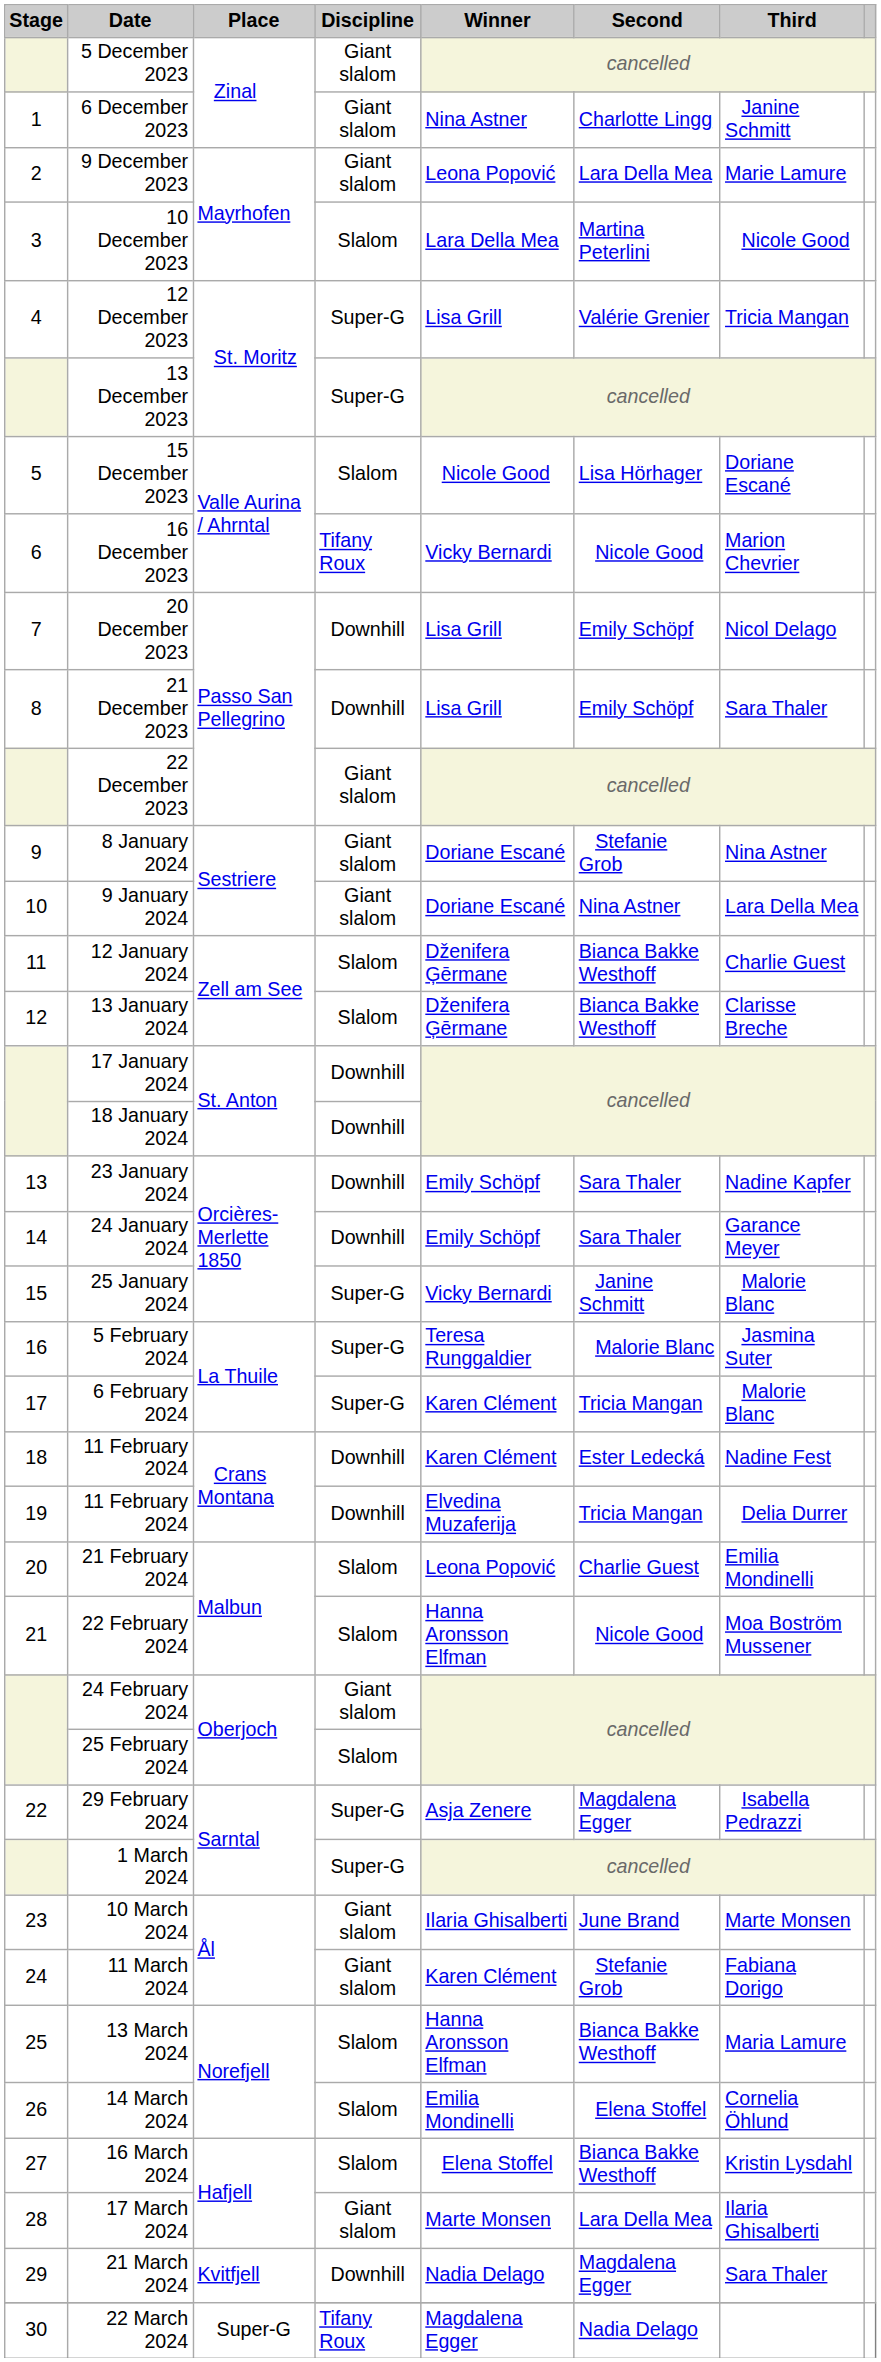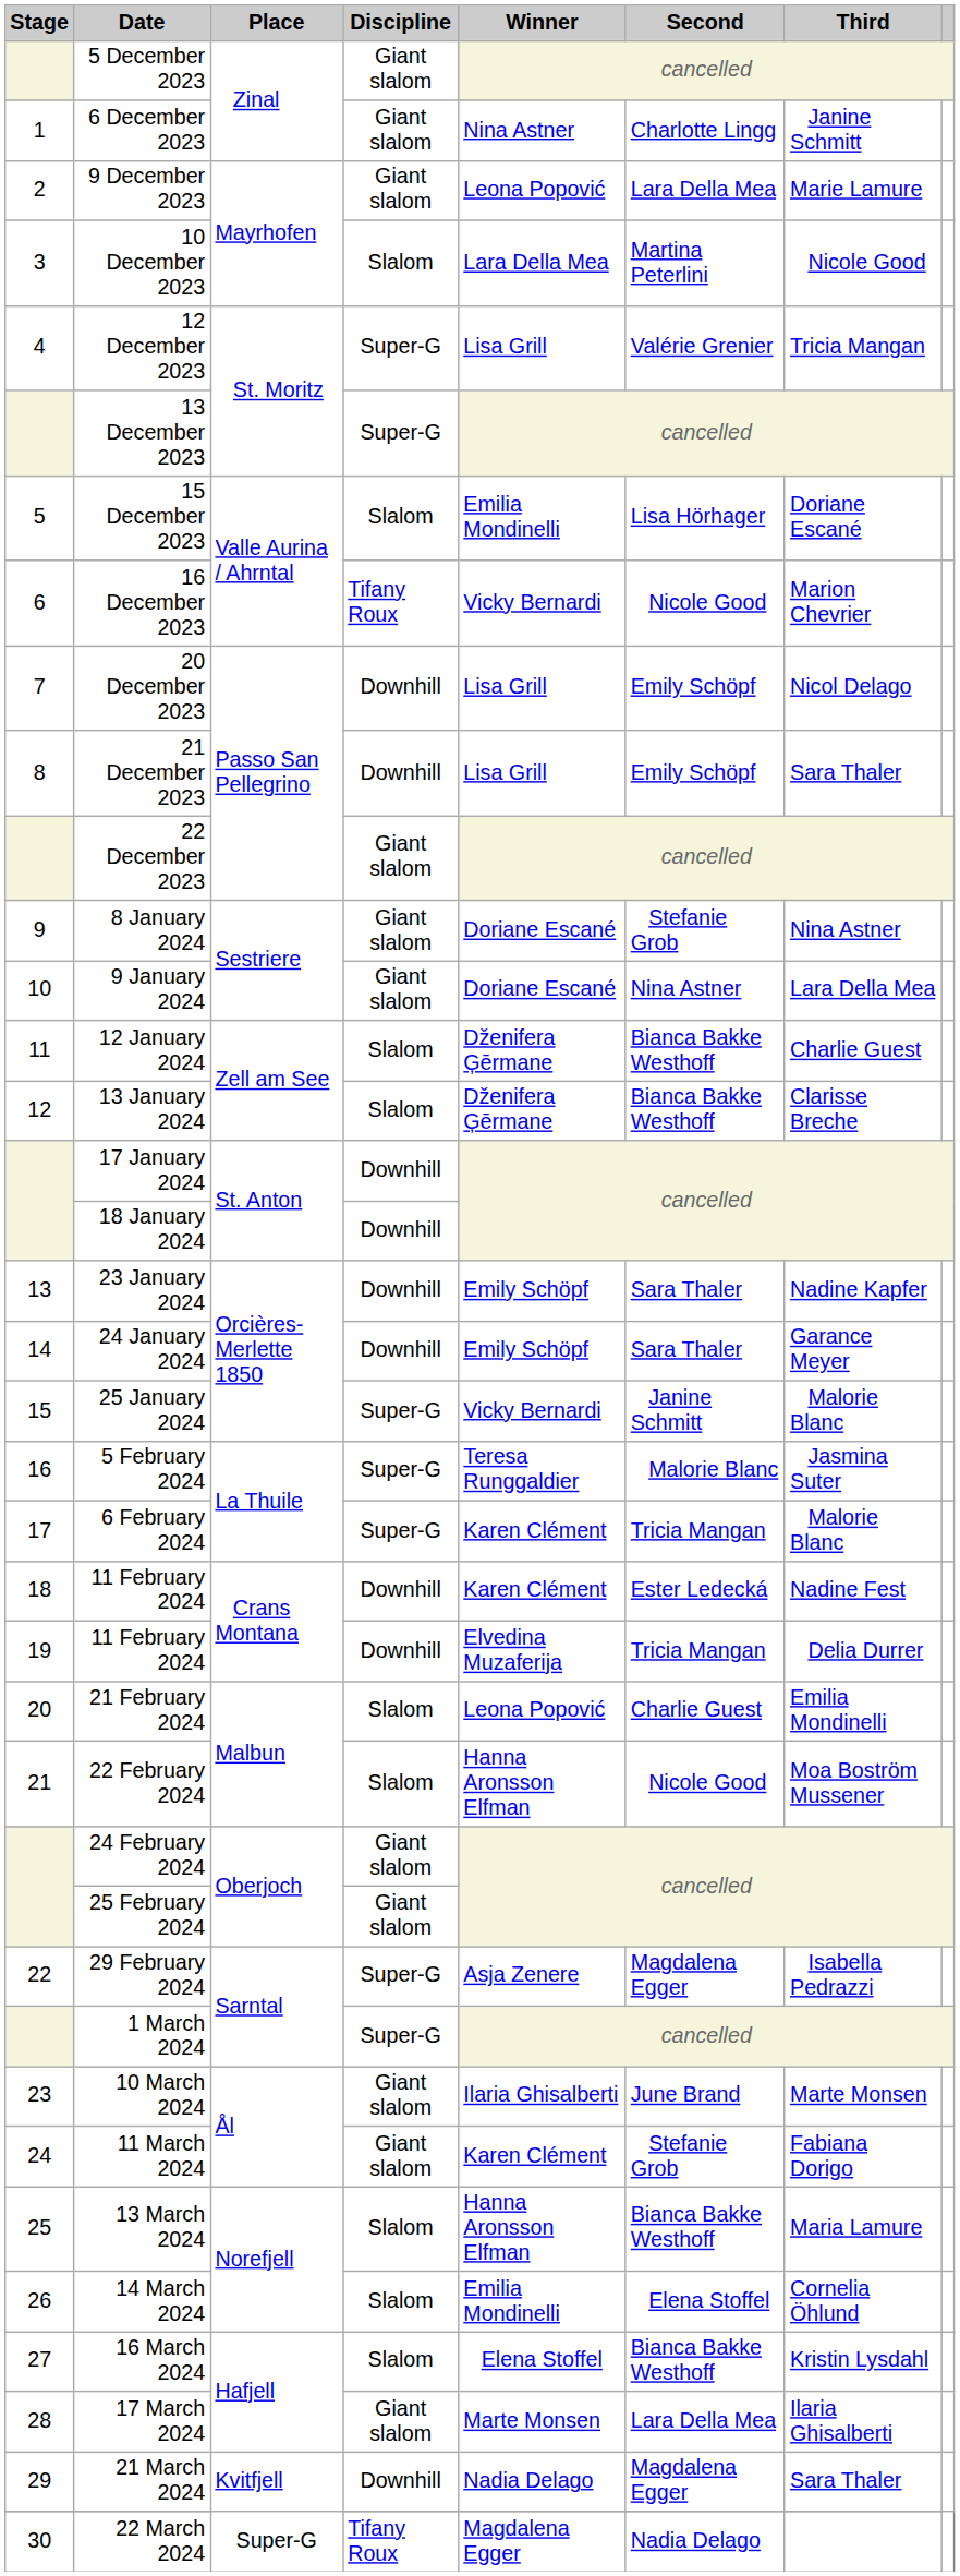 <table class="wikitable plainrowheaders" style="background:#fff; font-size:86%; line-height:16px; border:grey solid 1px; border-collapse:collapse;">
 <tr>
 <th scope="col" style="background:#ccc; width=30 px;">Stage</th>
 <th scope="col" style="background:#ccc; width:160px;">Date</th>
 <th scope="col" style="background:#ccc; width:140px;">Place</th>
 <th scope="col" style="background:#ccc; width:80px;">Discipline</th>
 <th scope="col" style="background:#ccc; width:220px;">Winner</th>
 <th scope="col" style="background:#ccc; width:220px;">Second</th>
 <th scope="col" style="background:#ccc; width:220px;">Third</th>
 <th scope="col" style="background:#ccc; width:10px;"></th>
 </tr>
 <tr>
 <td bgcolor="F5F5DC"></td>
 <td align=right>5 December 2023</td>
 <td rowspan=2>   <a href='#'>Zinal</a></td>
 <td align=center>Giant slalom</td>
 <td colspan=4 align=center bgcolor="F5F5DC" style=color:#696969><em>cancelled</em></td>
 </tr>
 <tr>
 <td align=center>1</td>
 <td align=right>6 December 2023</td>
 <td align=center>Giant slalom</td>
 <td> <a href='#'>Nina Astner</a></td>
 <td> <a href='#'>Charlotte Lingg</a></td>
 <td>   <a href='#'>Janine Schmitt</a></td>
 <td></td>
 </tr>
 <tr>
 <td align=center>2</td>
 <td align=right>9 December 2023</td>
 <td rowspan=2> <a href='#'>Mayrhofen</a></td>
 <td align=center>Giant slalom</td>
 <td> <a href='#'>Leona Popović</a></td>
 <td> <a href='#'>Lara Della Mea</a></td>
 <td> <a href='#'>Marie Lamure</a></td>
 <td></td>
 </tr>
 <tr>
 <td align=center>3</td>
 <td align=right>10 December 2023</td>
 <td align=center>Slalom</td>
 <td> <a href='#'>Lara Della Mea</a></td>
 <td> <a href='#'>Martina Peterlini</a></td>
 <td>   <a href='#'>Nicole Good</a></td>
 <td></td>
 </tr>
 <tr>
 <td align=center>4</td>
 <td align=right>12 December 2023</td>
 <td rowspan=2>   <a href='#'>St. Moritz</a></td>
 <td align=center>Super-G</td>
 <td> <a href='#'>Lisa Grill</a></td>
 <td> <a href='#'>Valérie Grenier</a></td>
 <td> <a href='#'>Tricia Mangan</a></td>
 <td></td>
 </tr>
 <tr>
 <td bgcolor="F5F5DC"></td>
 <td align=right>13 December 2023</td>
 <td align=center>Super-G</td>
 <td colspan=4 align=center bgcolor="F5F5DC" style=color:#696969><em>cancelled</em></td>
 </tr>
 <tr>
 <td align=center>5</td>
 <td align=right>15 December 2023</td>
 <td rowspan=2> <a href='#'>Valle Aurina / Ahrntal</a></td>
 <td align=center>Slalom</td>
-<td>   <a href='#'>Nicole Good</a></td>
+<td> <a href='#'>Emilia Mondinelli</a></td>
 <td> <a href='#'>Lisa Hörhager</a></td>
 <td> <a href='#'>Doriane Escané</a></td>
 <td></td>
 </tr>
 <tr>
 <td align=center>6</td>
 <td align=right>16 December 2023</td>
 <td> <a href='#'>Tifany Roux</a></td>
 <td> <a href='#'>Vicky Bernardi</a></td>
 <td>   <a href='#'>Nicole Good</a></td>
 <td> <a href='#'>Marion Chevrier</a></td>
 <td></td>
 </tr>
 <tr>
 <td align=center>7</td>
 <td align=right>20 December 2023</td>
 <td rowspan=3> <a href='#'>Passo San Pellegrino</a></td>
 <td align=center>Downhill</td>
 <td> <a href='#'>Lisa Grill</a></td>
 <td> <a href='#'>Emily Schöpf</a></td>
 <td> <a href='#'>Nicol Delago</a></td>
 <td></td>
 </tr>
 <tr>
 <td align=center>8</td>
 <td align=right>21 December 2023</td>
 <td align=center>Downhill</td>
 <td> <a href='#'>Lisa Grill</a></td>
 <td> <a href='#'>Emily Schöpf</a></td>
 <td> <a href='#'>Sara Thaler</a></td>
 <td></td>
 </tr>
 <tr>
 <td bgcolor="F5F5DC"></td>
 <td align=right>22 December 2023</td>
 <td align=center>Giant slalom</td>
 <td colspan=4 align=center bgcolor="F5F5DC" style=color:#696969><em>cancelled</em></td>
 </tr>
 <tr>
 <td align=center>9</td>
 <td align=right>8 January 2024</td>
 <td rowspan=2> <a href='#'>Sestriere</a></td>
 <td align=center>Giant slalom</td>
 <td> <a href='#'>Doriane Escané</a></td>
 <td>   <a href='#'>Stefanie Grob</a></td>
 <td> <a href='#'>Nina Astner</a></td>
 <td></td>
 </tr>
 <tr>
 <td align=center>10</td>
 <td align=right>9 January 2024</td>
 <td align=center>Giant slalom</td>
 <td> <a href='#'>Doriane Escané</a></td>
 <td> <a href='#'>Nina Astner</a></td>
 <td> <a href='#'>Lara Della Mea</a></td>
 <td></td>
 </tr>
 <tr>
 <td align=center>11</td>
 <td align=right>12 January 2024</td>
 <td rowspan=2> <a href='#'>Zell am See</a></td>
 <td align=center>Slalom</td>
 <td> <a href='#'>Dženifera Ģērmane</a></td>
 <td> <a href='#'>Bianca Bakke Westhoff</a></td>
 <td> <a href='#'>Charlie Guest</a></td>
 <td></td>
 </tr>
 <tr>
 <td align=center>12</td>
 <td align=right>13 January 2024</td>
 <td align=center>Slalom</td>
 <td> <a href='#'>Dženifera Ģērmane</a></td>
 <td> <a href='#'>Bianca Bakke Westhoff</a></td>
 <td> <a href='#'>Clarisse Breche</a></td>
 <td></td>
 </tr>
 <tr>
 <td rowspan=2 bgcolor="F5F5DC"></td>
 <td align=right>17 January 2024</td>
 <td rowspan=2> <a href='#'>St. Anton</a></td>
 <td align=center>Downhill</td>
 <td rowspan=2 colspan=4 align=center bgcolor="F5F5DC" style=color:#696969><em>cancelled</em></td>
 </tr>
 <tr>
 <td align=right>18 January 2024</td>
 <td align=center>Downhill</td>
 </tr>
 <tr>
 <td align=center>13</td>
 <td align=right>23 January 2024</td>
 <td rowspan=3> <a href='#'>Orcières-Merlette 1850</a></td>
 <td align=center>Downhill</td>
 <td> <a href='#'>Emily Schöpf</a></td>
 <td> <a href='#'>Sara Thaler</a></td>
 <td> <a href='#'>Nadine Kapfer</a></td>
 <td></td>
 </tr>
 <tr>
 <td align=center>14</td>
 <td align=right>24 January 2024</td>
 <td align=center>Downhill</td>
 <td> <a href='#'>Emily Schöpf</a></td>
 <td> <a href='#'>Sara Thaler</a></td>
 <td> <a href='#'>Garance Meyer</a></td>
 <td></td>
 </tr>
 <tr>
 <td align=center>15</td>
 <td align=right>25 January 2024</td>
 <td align=center>Super-G</td>
 <td> <a href='#'>Vicky Bernardi</a></td>
 <td>   <a href='#'>Janine Schmitt</a></td>
 <td>   <a href='#'>Malorie Blanc</a></td>
 <td></td>
 </tr>
 <tr>
 <td align=center>16</td>
 <td align=right>5 February 2024</td>
 <td rowspan=2> <a href='#'>La Thuile</a></td>
 <td align=center>Super-G</td>
 <td> <a href='#'>Teresa Runggaldier</a></td>
 <td>   <a href='#'>Malorie Blanc</a></td>
 <td>   <a href='#'>Jasmina Suter</a></td>
 <td></td>
 </tr>
 <tr>
 <td align=center>17</td>
 <td align=right>6 February 2024</td>
 <td align=center>Super-G</td>
 <td> <a href='#'>Karen Clément</a></td>
 <td> <a href='#'>Tricia Mangan</a></td>
 <td>   <a href='#'>Malorie Blanc</a></td>
 <td></td>
 </tr>
 <tr>
 <td align=center>18</td>
 <td align=right>11 February 2024</td>
 <td rowspan=2>   <a href='#'>Crans Montana</a></td>
 <td align=center>Downhill</td>
 <td> <a href='#'>Karen Clément</a></td>
 <td> <a href='#'>Ester Ledecká</a></td>
 <td> <a href='#'>Nadine Fest</a></td>
 <td></td>
 </tr>
 <tr>
 <td align=center>19</td>
 <td align=right>11 February 2024</td>
 <td align=center>Downhill</td>
 <td> <a href='#'>Elvedina Muzaferija</a></td>
 <td> <a href='#'>Tricia Mangan</a></td>
 <td>   <a href='#'>Delia Durrer</a></td>
 <td></td>
 </tr>
 <tr>
 <td align=center>20</td>
 <td align=right>21 February 2024</td>
 <td rowspan=2> <a href='#'>Malbun</a></td>
 <td align=center>Slalom</td>
 <td> <a href='#'>Leona Popović</a></td>
 <td> <a href='#'>Charlie Guest</a></td>
 <td> <a href='#'>Emilia Mondinelli</a></td>
 <td></td>
 </tr>
 <tr>
 <td align=center>21</td>
 <td align=right>22 February 2024</td>
 <td align=center>Slalom</td>
 <td> <a href='#'>Hanna Aronsson Elfman</a></td>
 <td>   <a href='#'>Nicole Good</a></td>
 <td> <a href='#'>Moa Boström Mussener</a></td>
 <td></td>
 </tr>
 <tr>
 <td rowspan=2 bgcolor="F5F5DC"></td>
 <td align=right>24 February 2024</td>
 <td rowspan=2> <a href='#'>Oberjoch</a></td>
 <td align=center>Giant slalom</td>
 <td rowspan=2 colspan=4 align=center bgcolor="F5F5DC" style=color:#696969><em>cancelled</em></td>
 </tr>
 <tr>
 <td align=right>25 February 2024</td>
-<td align=center>Slalom</td>
+<td align=center>Giant slalom</td>
 </tr>
 <tr>
 <td align=center>22</td>
 <td align=right>29 February 2024</td>
 <td rowspan=2> <a href='#'>Sarntal</a></td>
 <td align=center>Super-G</td>
 <td> <a href='#'>Asja Zenere</a></td>
 <td> <a href='#'>Magdalena Egger</a></td>
 <td>   <a href='#'>Isabella Pedrazzi</a></td>
 <td></td>
 </tr>
 <tr>
 <td bgcolor="F5F5DC"></td>
 <td align=right>1 March 2024</td>
 <td align=center>Super-G</td>
 <td colspan=4 align=center bgcolor="F5F5DC" style=color:#696969><em>cancelled</em></td>
 </tr>
 <tr>
 <td align=center>23</td>
 <td align=right>10 March 2024</td>
 <td rowspan=2> <a href='#'>Ål</a></td>
 <td align=center>Giant slalom</td>
 <td> <a href='#'>Ilaria Ghisalberti</a></td>
 <td> <a href='#'>June Brand</a></td>
 <td> <a href='#'>Marte Monsen</a></td>
 <td></td>
 </tr>
 <tr>
 <td align=center>24</td>
 <td align=right>11 March 2024</td>
 <td align=center>Giant slalom</td>
 <td> <a href='#'>Karen Clément</a></td>
 <td>   <a href='#'>Stefanie Grob</a></td>
 <td> <a href='#'>Fabiana Dorigo</a></td>
 <td></td>
 </tr>
 <tr>
 <td align=center>25</td>
 <td align=right>13 March 2024</td>
 <td rowspan=2> <a href='#'>Norefjell</a></td>
 <td align=center>Slalom</td>
 <td> <a href='#'>Hanna Aronsson Elfman</a></td>
 <td> <a href='#'>Bianca Bakke Westhoff</a></td>
 <td> <a href='#'>Maria Lamure</a></td>
 <td></td>
 </tr>
 <tr>
 <td align=center>26</td>
 <td align=right>14 March 2024</td>
 <td align=center>Slalom</td>
 <td> <a href='#'>Emilia Mondinelli</a></td>
 <td>   <a href='#'>Elena Stoffel</a></td>
 <td> <a href='#'>Cornelia Öhlund</a></td>
 <td></td>
 </tr>
 <tr>
 <td align=center>27</td>
 <td align=right>16 March 2024</td>
 <td rowspan=2> <a href='#'>Hafjell</a></td>
 <td align=center>Slalom</td>
 <td>   <a href='#'>Elena Stoffel</a></td>
 <td> <a href='#'>Bianca Bakke Westhoff</a></td>
 <td> <a href='#'>Kristin Lysdahl</a></td>
 <td></td>
 </tr>
 <tr>
 <td align=center>28</td>
 <td align=right>17 March 2024</td>
 <td align=center>Giant slalom</td>
 <td> <a href='#'>Marte Monsen</a></td>
 <td> <a href='#'>Lara Della Mea</a></td>
 <td> <a href='#'>Ilaria Ghisalberti</a></td>
 <td></td>
 </tr>
 <tr>
 <td align=center>29</td>
 <td align=right>21 March 2024</td>
 <td rowspan=2> <a href='#'>Kvitfjell</a></td>
 <td align=center>Downhill</td>
 <td> <a href='#'>Nadia Delago</a></td>
 <td> <a href='#'>Magdalena Egger</a></td>
 <td> <a href='#'>Sara Thaler</a></td>
 <td></td>
 </tr>
 <tr>
 </tr>
 <tr>
 <td align=center>30</td>
 <td align=right>22 March 2024</td>
 <td align=center>Super-G</td>
 <td> <a href='#'>Tifany Roux</a></td>
 <td> <a href='#'>Magdalena Egger</a></td>
 <td> <a href='#'>Nadia Delago</a></td>
 <td></td>
 </tr>
 <tr>
 </tr>
 </table>
